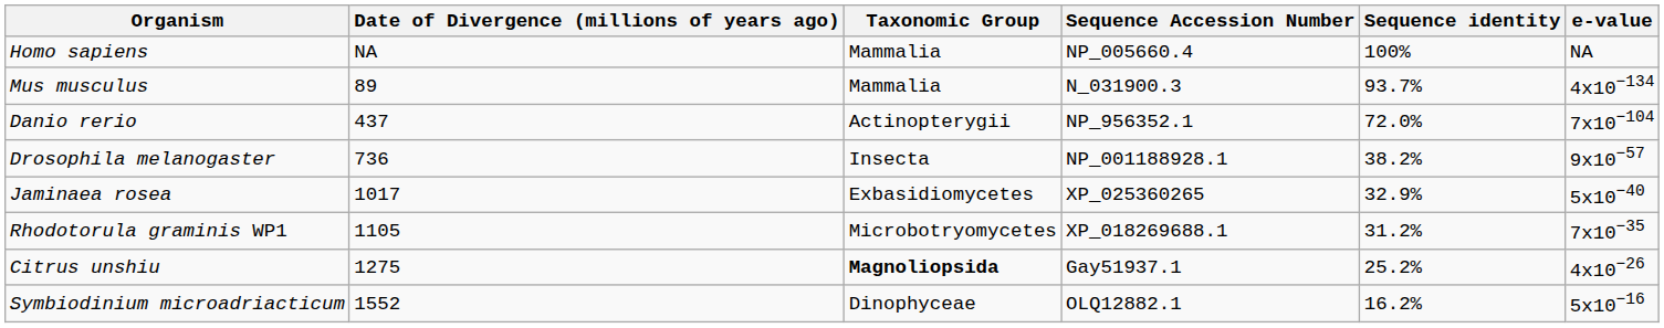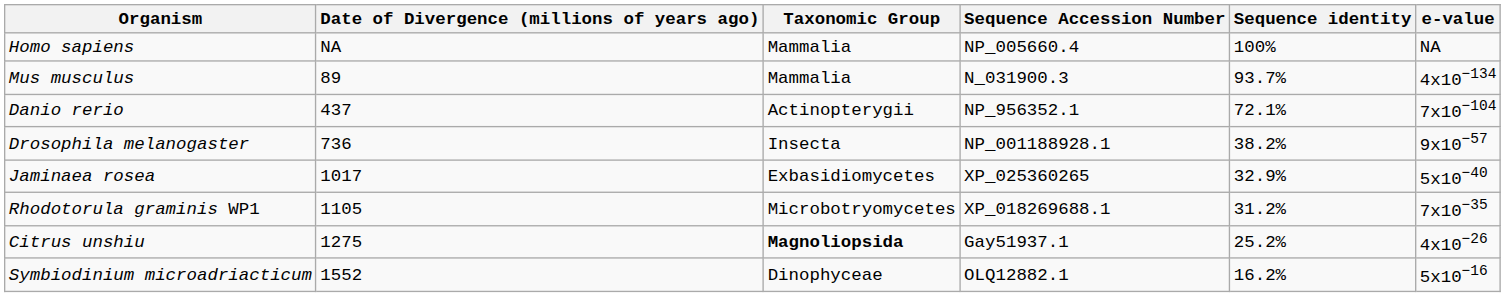 <table class="wikitable">
 <tr>
 <th>Organism</th>
 <th>Date of Divergence (millions of years ago)</th>
 <th>Taxonomic Group</th>
 <th>Sequence Accession Number</th>
 <th>Sequence identity</th>
 <th>e-value</th>
 </tr>
 <tr>
 <td><em>Homo sapiens</em></td>
 <td>NA</td>
 <td>Mammalia</td>
 <td>NP_005660.4</td>
 <td>100%</td>
 <td>NA</td>
 </tr>
 <tr>
 <td><em>Mus musculus</em></td>
 <td>89</td>
 <td>Mammalia</td>
 <td>N_031900.3</td>
 <td>93.7%</td>
 <td>4x10<sup>−134</sup></td>
 </tr>
 <tr>
 <td><em>Danio rerio</em></td>
 <td>437</td>
 <td>Actinopterygii</td>
 <td>NP_956352.1</td>
-<td>72.0%</td>
+<td>72.1%</td>
 <td>7x10<sup>−104</sup></td>
 </tr>
 <tr>
 <td><em>Drosophila melanogaster</em></td>
 <td>736</td>
 <td>Insecta</td>
 <td>NP_001188928.1</td>
 <td>38.2%</td>
 <td>9x10<sup>−57</sup></td>
 </tr>
 <tr>
 <td><em>Jaminaea rosea</em></td>
 <td>1017</td>
 <td>Exbasidiomycetes</td>
 <td>XP_025360265</td>
 <td>32.9%</td>
 <td>5x10<sup>−40</sup></td>
 </tr>
 <tr>
 <td><em>Rhodotorula graminis</em> WP1</td>
 <td>1105</td>
 <td>Microbotryomycetes</td>
 <td>XP_018269688.1</td>
 <td>31.2%</td>
 <td>7x10<sup>−35</sup></td>
 </tr>
 <tr>
 <td><em>Citrus unshiu</em></td>
 <td>1275</td>
 <td><strong>Magnoliopsida</strong></td>
 <td>Gay51937.1</td>
 <td>25.2%</td>
 <td>4x10<sup>−26</sup></td>
 </tr>
 <tr>
 <td><em>Symbiodinium microadriacticum</em></td>
 <td>1552</td>
 <td>Dinophyceae</td>
 <td>OLQ12882.1</td>
 <td>16.2%</td>
 <td>5x10<sup>−16</sup></td>
 </tr>
 </table>
